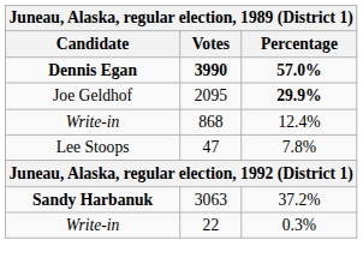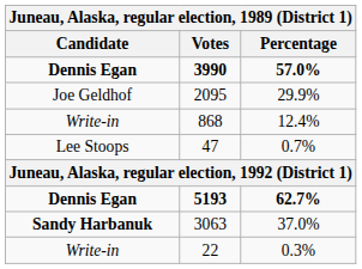 <table class=wikitable style=text-align:center>
 <tr>
 <th colspan=3>Juneau, Alaska, regular election, 1989 (District 1)</th>
 </tr>
 <tr>
 <th>Candidate</th>
 <th>Votes</th>
 <th>Percentage</th>
 </tr>
 <tr>
 <td><strong>Dennis Egan</strong></td>
 <td><strong>3990</strong></td>
 <td><strong>57.0%</strong></td>
 </tr>
 <tr>
 <td>Joe Geldhof</td>
 <td>2095</td>
-<td><strong>29.9%</strong></td>
+<td>29.9%</td>
 </tr>
 <tr>
 <td><em>Write-in</em></td>
 <td>868</td>
 <td>12.4%</td>
 </tr>
 <tr>
 <td>Lee Stoops</td>
 <td>47</td>
-<td>7.8%</td>
+<td>0.7%</td>
 </tr>
 <tr>
 <th colspan=3>Juneau, Alaska, regular election, 1992 (District 1)</th>
 </tr>
 <tr>
+<td><strong>Dennis Egan</strong></td>
+<td><strong>5193</strong></td>
+<td><strong>62.7%</strong></td>
+</tr>
+<tr>
 <td><strong>Sandy Harbanuk</strong></td>
 <td>3063</td>
-<td>37.2%</td>
+<td>37.0%</td>
 </tr>
 <tr>
 <td><em>Write-in</em></td>
 <td>22</td>
 <td>0.3%</td>
 </tr>
 </table>
